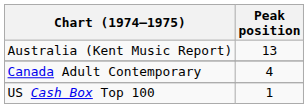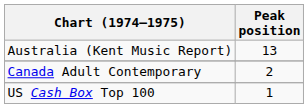 <table class="wikitable sortable">
 <tr>
 <th align="left">Chart (1974–1975)</th>
 <th align="left">Peak<br>position</th>
 </tr>
 <tr>
 <td align="left">Australia (Kent Music Report)</td>
 <td style="text-align:center;">13</td>
 </tr>
 <tr>
 </tr>
 <tr>
 <td align="left"><a href='#'>Canada</a> Adult Contemporary</td>
-<td style="text-align:center;">4</td>
+<td style="text-align:center;">2</td>
 </tr>
 <tr>
 </tr>
 <tr>
 </tr>
 <tr>
 </tr>
 <tr>
 </tr>
 <tr>
 <td>US <em><a href='#'>Cash Box</a></em> Top 100</td>
 <td style="text-align:center;">1</td>
 </tr>
 </table>
